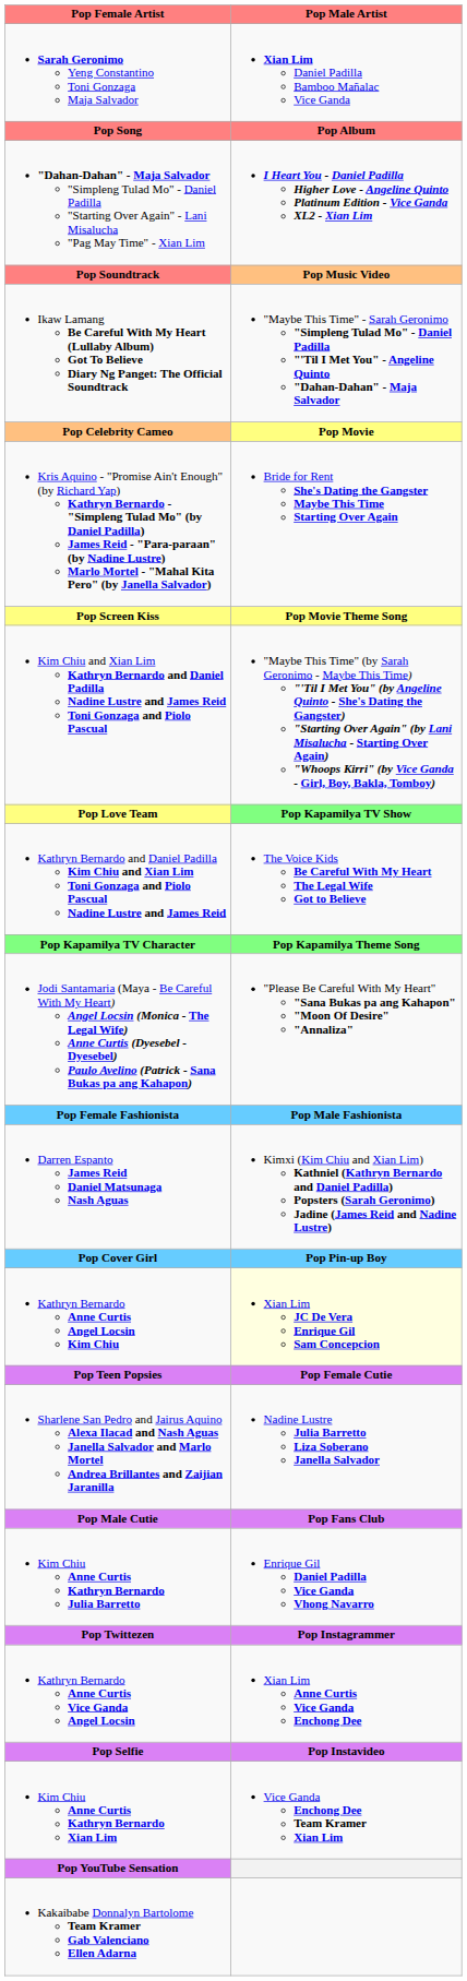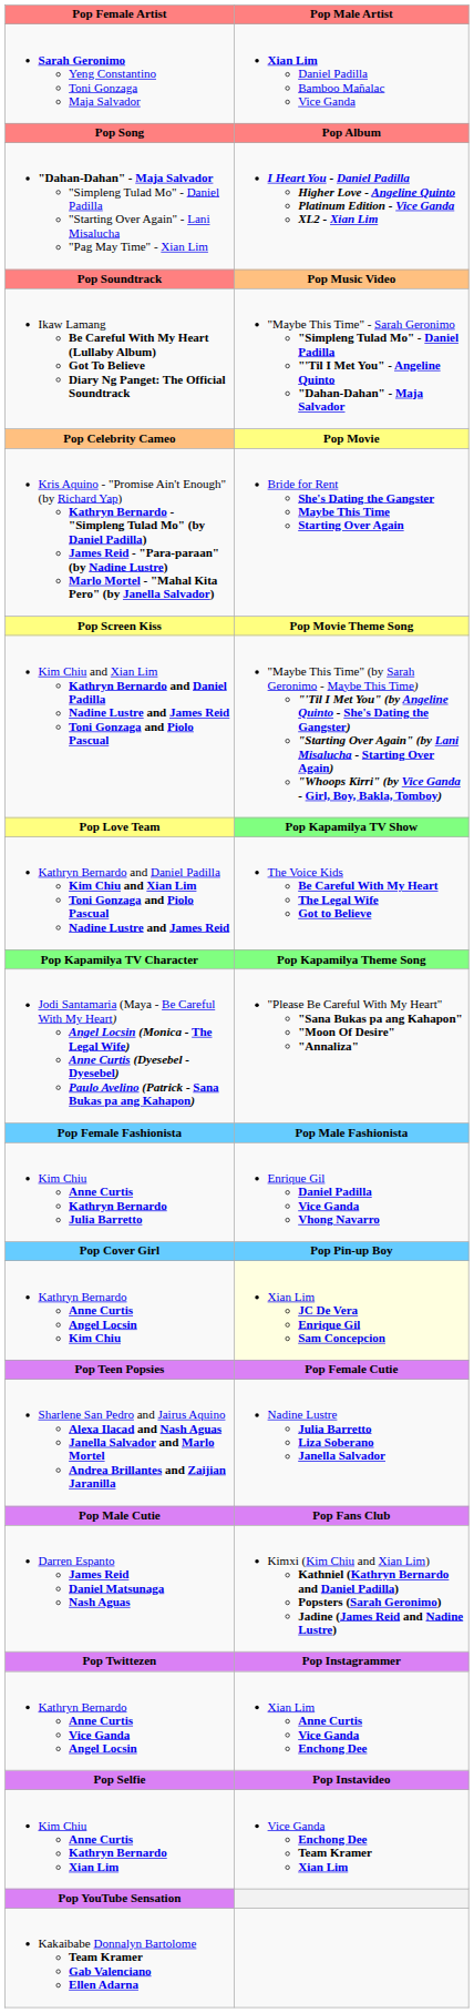 <table class=wikitable style="width="150%">
 <tr>
 <th ! style="background:#ff8080;">Pop Female Artist</th>
 <th ! style="background:#ff8080;">Pop Male Artist</th>
 </tr>
 <tr>
 <td valign="top"><br><ul><li><strong><a href='#'>Sarah Geronimo</a></strong><ul><li><a href='#'>Yeng Constantino</a></li><li><a href='#'>Toni Gonzaga</a></li><li><a href='#'>Maja Salvador</a></li></ul></li></ul></td>
 <td valign="top"><br><ul><li><strong><a href='#'>Xian Lim</a></strong><ul><li><a href='#'>Daniel Padilla</a></li><li><a href='#'>Bamboo Mañalac</a></li><li><a href='#'>Vice Ganda</a></li></ul></li></ul></td>
 </tr>
 <tr>
 <th ! style="background:#ff8080;">Pop Song</th>
 <th ! style="background:#ff8080;">Pop Album</th>
 </tr>
 <tr>
 <td valign="top"><br><ul><li><strong>"Dahan-Dahan" - <a href='#'>Maja Salvador</a></strong><ul><li>"Simpleng Tulad Mo" - <a href='#'>Daniel Padilla</a></li><li>"Starting Over Again" - <a href='#'>Lani Misalucha</a></li><li>"Pag May Time" - <a href='#'>Xian Lim</a></li></ul></li></ul></td>
 <td valign="top"><br><ul><li><strong><em><a href='#'>I Heart You</a><em> - <a href='#'>Daniel Padilla</a><strong><ul><li></em>Higher Love<em> - <a href='#'>Angeline Quinto</a></li><li></em>Platinum Edition<em> - <a href='#'>Vice Ganda</a></li><li></em>XL2<em> - <a href='#'>Xian Lim</a></li></ul></li></ul></td>
 </tr>
 <tr>
 <th ! style="background:#ff8080;">Pop Soundtrack</th>
 <th ! style="background:#ffc080;">Pop Music Video</th>
 </tr>
 <tr>
 <td valign="top"><br><ul><li></em></strong>Ikaw Lamang<strong><em><ul><li></em>Be Careful With My Heart (Lullaby Album)<em></li><li></em>Got To Believe<em></li><li></em>Diary Ng Panget: The Official Soundtrack<em></li></ul></li></ul></td>
 <td valign="top"><br><ul><li></strong>"Maybe This Time" - <a href='#'>Sarah Geronimo</a><strong><ul><li>"Simpleng Tulad Mo" - <a href='#'>Daniel Padilla</a></li><li>"'Til I Met You" - <a href='#'>Angeline Quinto</a></li><li>"Dahan-Dahan" - <a href='#'>Maja Salvador</a></li></ul></li></ul></td>
 </tr>
 <tr>
 <th ! style="background:#ffc080;">Pop Celebrity Cameo</th>
 <th ! style="background:#ffff80;">Pop Movie</th>
 </tr>
 <tr>
 <td valign="top"><br><ul><li></strong><a href='#'>Kris Aquino</a> - "Promise Ain't Enough" (by <a href='#'>Richard Yap</a>)<strong><ul><li><a href='#'>Kathryn Bernardo</a> - "Simpleng Tulad Mo" (by <a href='#'>Daniel Padilla</a>)</li><li><a href='#'>James Reid</a> - "Para-paraan" (by <a href='#'>Nadine Lustre</a>)</li><li><a href='#'>Marlo Mortel</a> - "Mahal Kita Pero" (by <a href='#'>Janella Salvador</a>)</li></ul></li></ul></td>
 <td valign="top"><br><ul><li></em></strong><a href='#'>Bride for Rent</a><strong><em><ul><li></em><a href='#'>She's Dating the Gangster</a><em></li><li></em><a href='#'>Maybe This Time</a><em></li><li></em><a href='#'>Starting Over Again</a><em></li></ul></li></ul></td>
 </tr>
 <tr>
 <th ! style="background:#ffff80;">Pop Screen Kiss</th>
 <th ! style="background:#ffff80;">Pop Movie Theme Song</th>
 </tr>
 <tr>
 <td valign="top"><br><ul><li></strong><a href='#'>Kim Chiu</a> and <a href='#'>Xian Lim</a><strong><ul><li><a href='#'>Kathryn Bernardo</a> and <a href='#'>Daniel Padilla</a></li><li><a href='#'>Nadine Lustre</a> and <a href='#'>James Reid</a></li><li><a href='#'>Toni Gonzaga</a> and <a href='#'>Piolo Pascual</a></li></ul></li></ul></td>
 <td valign="top"><br><ul><li></strong>"Maybe This Time" (by <a href='#'>Sarah Geronimo</a> - </em><a href='#'>Maybe This Time</a><em>)<strong><ul><li>"'Til I Met You" (by <a href='#'>Angeline Quinto</a> - </em><a href='#'>She's Dating the Gangster</a><em>)</li><li>"Starting Over Again" (by <a href='#'>Lani Misalucha</a> - </em><a href='#'>Starting Over Again</a><em>)</li><li>"Whoops Kirri" (by <a href='#'>Vice Ganda</a> - </em><a href='#'>Girl, Boy, Bakla, Tomboy</a><em>)</li></ul></li></ul></td>
 </tr>
 <tr>
 <th ! style="background:#ffff80;">Pop Love Team</th>
 <th ! style="background:#80ff80;">Pop Kapamilya TV Show</th>
 </tr>
 <tr>
 <td valign="top"><br><ul><li></strong><a href='#'>Kathryn Bernardo</a> and <a href='#'>Daniel Padilla</a><strong><ul><li><a href='#'>Kim Chiu</a> and <a href='#'>Xian Lim</a></li><li><a href='#'>Toni Gonzaga</a> and <a href='#'>Piolo Pascual</a></li><li><a href='#'>Nadine Lustre</a> and <a href='#'>James Reid</a></li></ul></li></ul></td>
 <td valign="top"><br><ul><li></em></strong><a href='#'>The Voice Kids</a><strong><em><ul><li></em><a href='#'>Be Careful With My Heart</a><em></li><li></em><a href='#'>The Legal Wife</a><em></li><li></em><a href='#'>Got to Believe</a><em></li></ul></li></ul></td>
 </tr>
 <tr>
 <th ! style="background:#80ff80;">Pop Kapamilya TV Character</th>
 <th ! style="background:#80ff80;">Pop Kapamilya Theme Song</th>
 </tr>
 <tr>
 <td valign="top"><br><ul><li></strong><a href='#'>Jodi Santamaria</a> (Maya - </em><a href='#'>Be Careful With My Heart</a><em>)<strong><ul><li><a href='#'>Angel Locsin</a> (Monica - </em><a href='#'>The Legal Wife</a><em>)</li><li><a href='#'>Anne Curtis</a> (Dyesebel - </em><a href='#'>Dyesebel</a><em>)</li><li><a href='#'>Paulo Avelino</a> (Patrick - </em><a href='#'>Sana Bukas pa ang Kahapon</a><em>)</li></ul></li></ul></td>
 <td valign="top"><br><ul><li></strong>"Please Be Careful With My Heart"<strong><ul><li>"Sana Bukas pa ang Kahapon"</li><li>"Moon Of Desire"</li><li>"Annaliza"</li></ul></li></ul></td>
 </tr>
 <tr>
 <th ! style="background:#6cf;">Pop Female Fashionista</th>
 <th ! style="background:#6cf;">Pop Male Fashionista</th>
 </tr>
 <tr>
-<td valign="top"><br><ul><li></strong><a href='#'>Darren Espanto</a><strong><ul><li><a href='#'>James Reid</a></li><li><a href='#'>Daniel Matsunaga</a></li><li><a href='#'>Nash Aguas</a></li></ul></li></ul></td>
-<td valign="top"><br><ul><li></strong>Kimxi (<a href='#'>Kim Chiu</a> and <a href='#'>Xian Lim</a>)<strong><ul><li>Kathniel (<a href='#'>Kathryn Bernardo</a> and <a href='#'>Daniel Padilla</a>)</li><li>Popsters (<a href='#'>Sarah Geronimo</a>)</li><li>Jadine (<a href='#'>James Reid</a> and <a href='#'>Nadine Lustre</a>)</li></ul></li></ul></td>
+<td valign="top"><br><ul><li></strong><a href='#'>Kim Chiu</a><strong><ul><li><a href='#'>Anne Curtis</a></li><li><a href='#'>Kathryn Bernardo</a></li><li><a href='#'>Julia Barretto</a></li></ul></li></ul></td>
+<td valign="top"><br><ul><li></strong><a href='#'>Enrique Gil</a><strong><ul><li><a href='#'>Daniel Padilla</a></li><li><a href='#'>Vice Ganda</a></li><li><a href='#'>Vhong Navarro</a></li></ul></li></ul></td>
 </tr>
 <tr>
 <th ! style="background:#6cf;">Pop Cover Girl</th>
 <th ! style="background:#6cf;">Pop Pin-up Boy</th>
 </tr>
 <tr>
 <td valign="top"><br><ul><li></strong><a href='#'>Kathryn Bernardo</a><strong><ul><li><a href='#'>Anne Curtis</a></li><li><a href='#'>Angel Locsin</a></li><li><a href='#'>Kim Chiu</a></li></ul></li></ul></td>
 <td valign="top" style="background: lightyellow;"><br><ul><li></strong><a href='#'>Xian Lim</a><strong><ul><li><a href='#'>JC De Vera</a></li><li><a href='#'>Enrique Gil</a></li><li><a href='#'>Sam Concepcion</a></li></ul></li></ul></td>
 </tr>
 <tr>
 <th ! style="background:#DA81F5;">Pop Teen Popsies</th>
 <th ! style="background:#DA81F5;">Pop Female Cutie</th>
 </tr>
 <tr>
 <td valign="top"><br><ul><li></strong><a href='#'>Sharlene San Pedro</a> and <a href='#'>Jairus Aquino</a><strong><ul><li><a href='#'>Alexa Ilacad</a> and <a href='#'>Nash Aguas</a></li><li><a href='#'>Janella Salvador</a> and <a href='#'>Marlo Mortel</a></li><li><a href='#'>Andrea Brillantes</a> and <a href='#'>Zaijian Jaranilla</a></li></ul></li></ul></td>
 <td valign="top"><br><ul><li></strong><a href='#'>Nadine Lustre</a><strong><ul><li><a href='#'>Julia Barretto</a></li><li><a href='#'>Liza Soberano</a></li><li><a href='#'>Janella Salvador</a></li></ul></li></ul></td>
 </tr>
 <tr>
 <th ! style="background:#DA81F5;">Pop Male Cutie</th>
 <th ! style="background:#DA81F5;">Pop Fans Club</th>
 </tr>
 <tr>
-<td valign="top"><br><ul><li></strong><a href='#'>Kim Chiu</a><strong><ul><li><a href='#'>Anne Curtis</a></li><li><a href='#'>Kathryn Bernardo</a></li><li><a href='#'>Julia Barretto</a></li></ul></li></ul></td>
-<td valign="top"><br><ul><li></strong><a href='#'>Enrique Gil</a><strong><ul><li><a href='#'>Daniel Padilla</a></li><li><a href='#'>Vice Ganda</a></li><li><a href='#'>Vhong Navarro</a></li></ul></li></ul></td>
+<td valign="top"><br><ul><li></strong><a href='#'>Darren Espanto</a><strong><ul><li><a href='#'>James Reid</a></li><li><a href='#'>Daniel Matsunaga</a></li><li><a href='#'>Nash Aguas</a></li></ul></li></ul></td>
+<td valign="top"><br><ul><li></strong>Kimxi (<a href='#'>Kim Chiu</a> and <a href='#'>Xian Lim</a>)<strong><ul><li>Kathniel (<a href='#'>Kathryn Bernardo</a> and <a href='#'>Daniel Padilla</a>)</li><li>Popsters (<a href='#'>Sarah Geronimo</a>)</li><li>Jadine (<a href='#'>James Reid</a> and <a href='#'>Nadine Lustre</a>)</li></ul></li></ul></td>
 </tr>
 <tr>
 <th ! style="background:#DA81F5;">Pop Twittezen</th>
 <th ! style="background:#DA81F5;">Pop Instagrammer</th>
 </tr>
 <tr>
 <td valign="top"><br><ul><li></strong><a href='#'>Kathryn Bernardo</a><strong><ul><li><a href='#'>Anne Curtis</a></li><li><a href='#'>Vice Ganda</a></li><li><a href='#'>Angel Locsin</a></li></ul></li></ul></td>
 <td valign="top"><br><ul><li></strong><a href='#'>Xian Lim</a><strong><ul><li><a href='#'>Anne Curtis</a></li><li><a href='#'>Vice Ganda</a></li><li><a href='#'>Enchong Dee</a></li></ul></li></ul></td>
 </tr>
 <tr>
 <th ! style="background:#DA81F5;">Pop Selfie</th>
 <th ! style="background:#DA81F5;">Pop Instavideo</th>
 </tr>
 <tr>
 <td valign="top"><br><ul><li></strong><a href='#'>Kim Chiu</a><strong><ul><li><a href='#'>Anne Curtis</a></li><li><a href='#'>Kathryn Bernardo</a></li><li><a href='#'>Xian Lim</a></li></ul></li></ul></td>
 <td valign="top"><br><ul><li></strong><a href='#'>Vice Ganda</a><strong><ul><li><a href='#'>Enchong Dee</a></li><li>Team Kramer</li><li><a href='#'>Xian Lim</a></li></ul></li></ul></td>
 </tr>
 <tr>
 <th ! style="background:#DA81F5;">Pop YouTube Sensation</th>
 <th></th>
 </tr>
 <tr>
 <td valign="top"><br><ul><li></strong>Kakaibabe <a href='#'>Donnalyn Bartolome</a><strong><ul><li>Team Kramer</li><li><a href='#'>Gab Valenciano</a></li><li><a href='#'>Ellen Adarna</a></li></ul></li></ul></td>
 <td valign="top"></td>
 </tr>
 </table>
